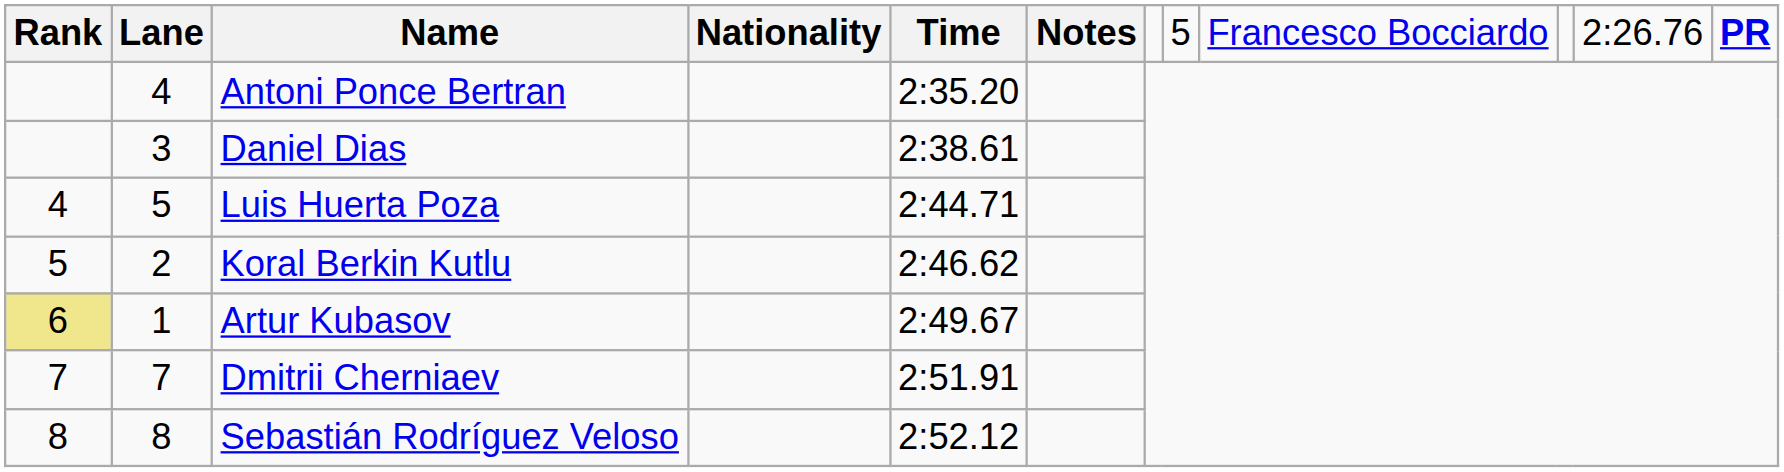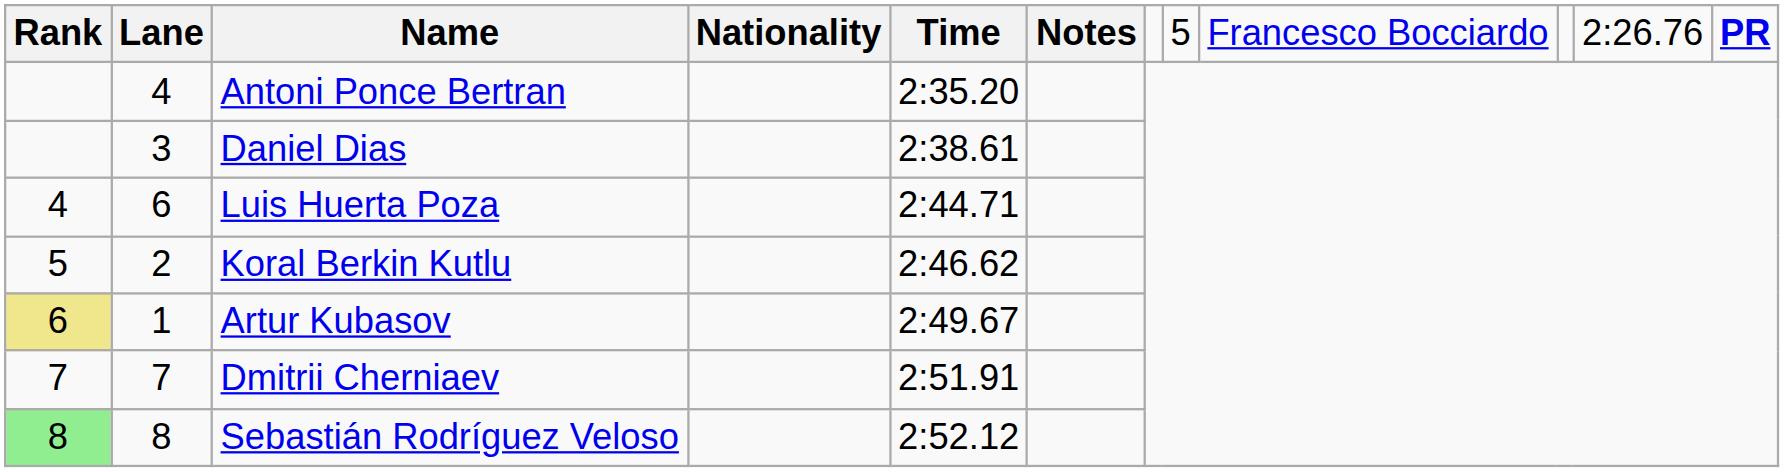 <table class="wikitable sortable" style="text-align:center">
 <tr>
 <th>Rank</th>
 <th>Lane</th>
 <th>Name</th>
 <th>Nationality</th>
 <th>Time</th>
 <th>Notes</th>
 <td></td>
 <td>5</td>
 <td align=left><a href='#'>Francesco Bocciardo</a></td>
 <td align=left></td>
 <td>2:26.76</td>
 <td><strong><a href='#'>PR</a></strong></td>
 </tr>
 <tr>
 <td></td>
 <td>4</td>
 <td align=left><a href='#'>Antoni Ponce Bertran</a></td>
 <td align=left></td>
 <td>2:35.20</td>
 <td></td>
 </tr>
 <tr>
 <td></td>
 <td>3</td>
 <td align=left><a href='#'>Daniel Dias</a></td>
 <td align=left></td>
 <td>2:38.61</td>
 <td></td>
 </tr>
 <tr>
 <td>4</td>
-<td>5</td>
+<td>6</td>
 <td align=left><a href='#'>Luis Huerta Poza</a></td>
 <td align=left></td>
 <td>2:44.71</td>
 <td></td>
 </tr>
 <tr>
 <td>5</td>
 <td>2</td>
 <td align=left><a href='#'>Koral Berkin Kutlu</a></td>
 <td align=left></td>
 <td>2:46.62</td>
 <td></td>
 </tr>
 <tr>
 <td style="background: khaki;">6</td>
 <td>1</td>
 <td align=left><a href='#'>Artur Kubasov</a></td>
 <td align=left></td>
 <td>2:49.67</td>
 <td></td>
 </tr>
 <tr>
 <td>7</td>
 <td>7</td>
 <td align=left><a href='#'>Dmitrii Cherniaev</a></td>
 <td align=left></td>
 <td>2:51.91</td>
 <td></td>
 </tr>
 <tr>
-<td>8</td>
+<td style="background: lightgreen;">8</td>
 <td>8</td>
 <td align=left><a href='#'>Sebastián Rodríguez Veloso</a></td>
 <td align=left></td>
 <td>2:52.12</td>
 <td></td>
 </tr>
 </table>
